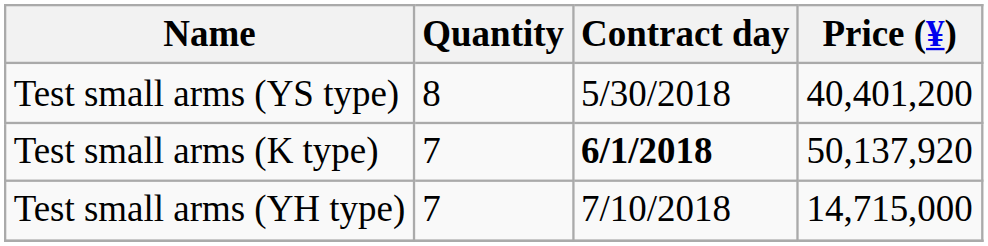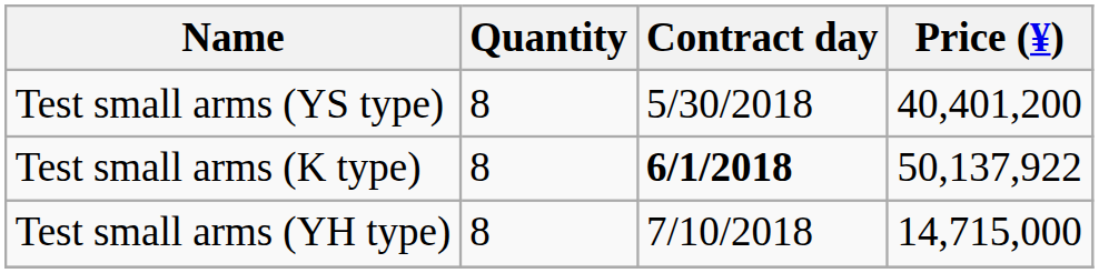 <table class="wikitable">
 <tr>
 <th>Name</th>
 <th>Quantity</th>
 <th>Contract day</th>
 <th>Price (<a href='#'>¥</a>)</th>
 </tr>
 <tr>
 <td>Test small arms (YS type)</td>
 <td>8</td>
 <td>5/30/2018</td>
 <td>40,401,200</td>
 </tr>
 <tr>
 <td>Test small arms (K type)</td>
-<td>7</td>
+<td>8</td>
 <td><strong>6/1/2018</strong></td>
-<td>50,137,920</td>
+<td>50,137,922</td>
 </tr>
 <tr>
 <td>Test small arms (YH type)</td>
-<td>7</td>
+<td>8</td>
 <td>7/10/2018</td>
 <td>14,715,000</td>
 </tr>
 <tr>
 </tr>
 </table>
